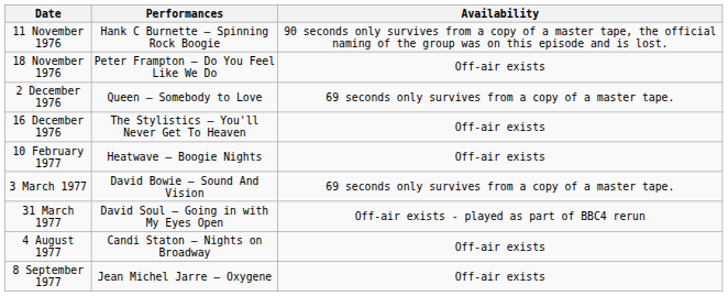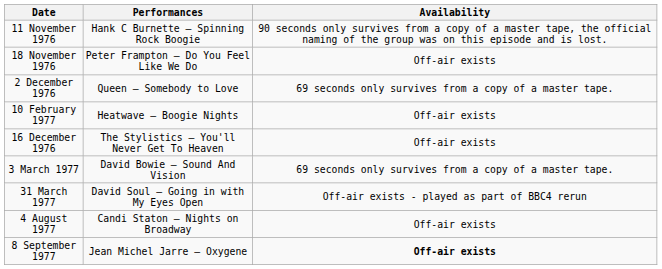 <table class="wikitable" style="text-align: center;">
 <tr>
 <th>Date</th>
 <th>Performances</th>
 <th>Availability</th>
 </tr>
 <tr>
 <td>11 November 1976</td>
 <td>Hank C Burnette – Spinning Rock Boogie</td>
 <td>90 seconds only survives from a copy of a master tape, the official naming of the group was on this episode and is lost.</td>
 </tr>
 <tr>
 <td>18 November 1976</td>
 <td>Peter Frampton – Do You Feel Like We Do</td>
 <td>Off-air exists</td>
 </tr>
 <tr>
 <td>2 December 1976</td>
 <td>Queen – Somebody to Love</td>
 <td>69 seconds only survives from a copy of a master tape.</td>
 </tr>
 <tr>
-<td>16 December 1976</td>
-<td>The Stylistics – You'll Never Get To Heaven</td>
+<td>10 February 1977</td>
+<td>Heatwave – Boogie Nights</td>
 <td>Off-air exists</td>
 </tr>
 <tr>
-<td>10 February 1977</td>
-<td>Heatwave – Boogie Nights</td>
+<td>16 December 1976</td>
+<td>The Stylistics – You'll Never Get To Heaven</td>
 <td>Off-air exists</td>
 </tr>
 <tr>
 <td>3 March 1977</td>
 <td>David Bowie – Sound And Vision</td>
 <td>69 seconds only survives from a copy of a master tape.</td>
 </tr>
 <tr>
 <td>31 March 1977</td>
 <td>David Soul – Going in with My Eyes Open</td>
 <td>Off-air exists - played as part of BBC4 rerun</td>
 </tr>
 <tr>
 <td>4 August 1977</td>
 <td>Candi Staton – Nights on Broadway</td>
 <td>Off-air exists</td>
 </tr>
 <tr>
 <td>8 September 1977</td>
 <td>Jean Michel Jarre – Oxygene</td>
-<td>Off-air exists</td>
+<td><strong>Off-air exists</strong></td>
 </tr>
 </table>
